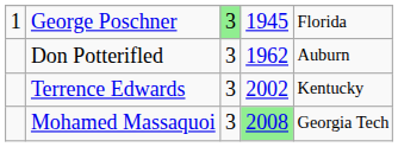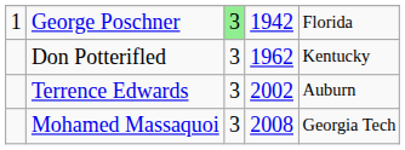 <table class="wikitable">
 <tr>
 </tr>
 <tr>
 <td>1</td>
 <td><a href='#'>George Poschner</a></td>
 <td style="background: lightgreen;">3</td>
-<td><a href='#'>1945</a></td>
+<td><a href='#'>1942</a></td>
 <td style="font-size:80%;">Florida</td>
 </tr>
 <tr>
 <td></td>
 <td>Don Potterifled</td>
 <td>3</td>
 <td><a href='#'>1962</a></td>
-<td style="font-size:80%;">Auburn</td>
+<td style="font-size:80%;">Kentucky</td>
 </tr>
 <tr>
 <td></td>
 <td><a href='#'>Terrence Edwards</a></td>
 <td>3</td>
 <td><a href='#'>2002</a></td>
-<td style="font-size:80%;">Kentucky</td>
+<td style="font-size:80%;">Auburn</td>
 </tr>
 <tr>
 <td></td>
 <td><a href='#'>Mohamed Massaquoi</a></td>
 <td>3</td>
-<td style="background: lightgreen;"><a href='#'>2008</a></td>
+<td><a href='#'>2008</a></td>
 <td style="font-size:80%;">Georgia Tech</td>
 </tr>
 </table>
